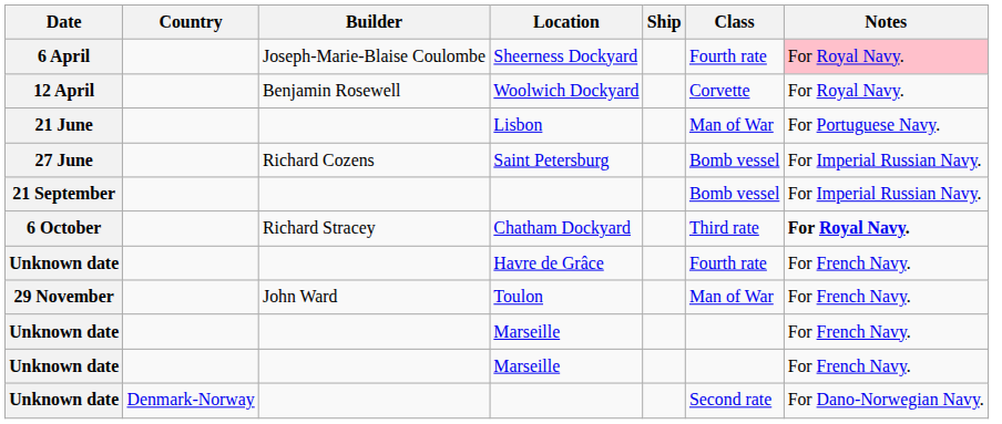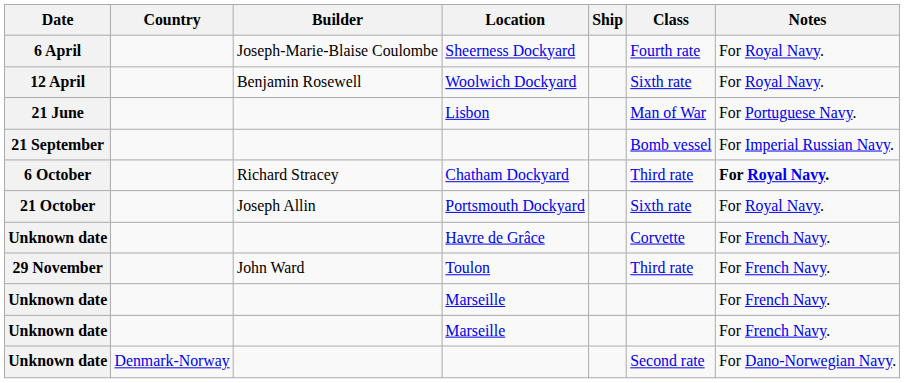 <table class="wikitable sortable" style="font-size:1.00em; line-height:1.5em;">
 <tr>
 <th>Date</th>
 <th>Country</th>
 <th>Builder</th>
 <th>Location</th>
 <th>Ship</th>
 <th>Class</th>
 <th>Notes</th>
 </tr>
 <tr ---->
 <th>6 April</th>
 <td></td>
 <td>Joseph-Marie-Blaise Coulombe</td>
 <td><a href='#'>Sheerness Dockyard</a></td>
 <td><strong></strong></td>
 <td><a href='#'>Fourth rate</a></td>
-<td style="background: pink;">For <a href='#'>Royal Navy</a>.</td>
+<td>For <a href='#'>Royal Navy</a>.</td>
 </tr>
 <tr ---->
 <th>12 April</th>
 <td></td>
 <td>Benjamin Rosewell</td>
 <td><a href='#'>Woolwich Dockyard</a></td>
 <td><strong></strong></td>
-<td><a href='#'>Corvette</a></td>
+<td><a href='#'>Sixth rate</a></td>
 <td>For <a href='#'>Royal Navy</a>.</td>
 </tr>
 <tr ---->
 <th>21 June</th>
 <td></td>
 <td></td>
 <td><a href='#'>Lisbon</a></td>
 <td><strong></strong></td>
 <td><a href='#'>Man of War</a></td>
 <td>For <a href='#'>Portuguese Navy</a>.</td>
-</tr>
-<tr ---->
-<th>27 June</th>
-<td></td>
-<td>Richard Cozens</td>
-<td><a href='#'>Saint Petersburg</a></td>
-<td><strong></strong></td>
-<td><a href='#'>Bomb vessel</a></td>
-<td>For <a href='#'>Imperial Russian Navy</a>.</td>
 </tr>
 <tr ---->
 <th>21 September</th>
 <td></td>
 <td></td>
 <td></td>
 <td><strong></strong></td>
 <td><a href='#'>Bomb vessel</a></td>
 <td>For <a href='#'>Imperial Russian Navy</a>.</td>
 </tr>
 <tr ---->
 <th>6 October</th>
 <td></td>
 <td>Richard Stracey</td>
 <td><a href='#'>Chatham Dockyard</a></td>
 <td><strong></strong></td>
 <td><a href='#'>Third rate</a></td>
 <td><strong>For <a href='#'>Royal Navy</a>.</strong></td>
 </tr>
 <tr ---->
+<th>21 October</th>
+<td></td>
+<td>Joseph Allin</td>
+<td><a href='#'>Portsmouth Dockyard</a></td>
+<td><strong></strong></td>
+<td><a href='#'>Sixth rate</a></td>
+<td>For <a href='#'>Royal Navy</a>.</td>
+</tr>
+<tr ---->
 <th>Unknown date</th>
 <td></td>
 <td></td>
 <td><a href='#'>Havre de Grâce</a></td>
 <td><strong></strong></td>
-<td><a href='#'>Fourth rate</a></td>
+<td><a href='#'>Corvette</a></td>
 <td>For <a href='#'>French Navy</a>.</td>
 </tr>
 <tr ---->
 <th>29 November</th>
 <td></td>
 <td>John Ward</td>
 <td><a href='#'>Toulon</a></td>
 <td><strong></strong></td>
-<td><a href='#'>Man of War</a></td>
+<td><a href='#'>Third rate</a></td>
 <td>For <a href='#'>French Navy</a>.</td>
 </tr>
 <tr ---->
 <th>Unknown date</th>
 <td></td>
 <td></td>
 <td><a href='#'>Marseille</a></td>
 <td><strong></strong></td>
 <td></td>
 <td>For <a href='#'>French Navy</a>.</td>
 </tr>
 <tr ---->
 <th>Unknown date</th>
 <td></td>
 <td></td>
 <td><a href='#'>Marseille</a></td>
 <td><strong></strong></td>
 <td></td>
 <td>For <a href='#'>French Navy</a>.</td>
 </tr>
 <tr ---->
 <th>Unknown date</th>
 <td> <a href='#'>Denmark-Norway</a></td>
 <td></td>
 <td></td>
 <td><strong></strong></td>
 <td><a href='#'>Second rate</a></td>
 <td>For <a href='#'>Dano-Norwegian Navy</a>.</td>
 </tr>
 </table>
